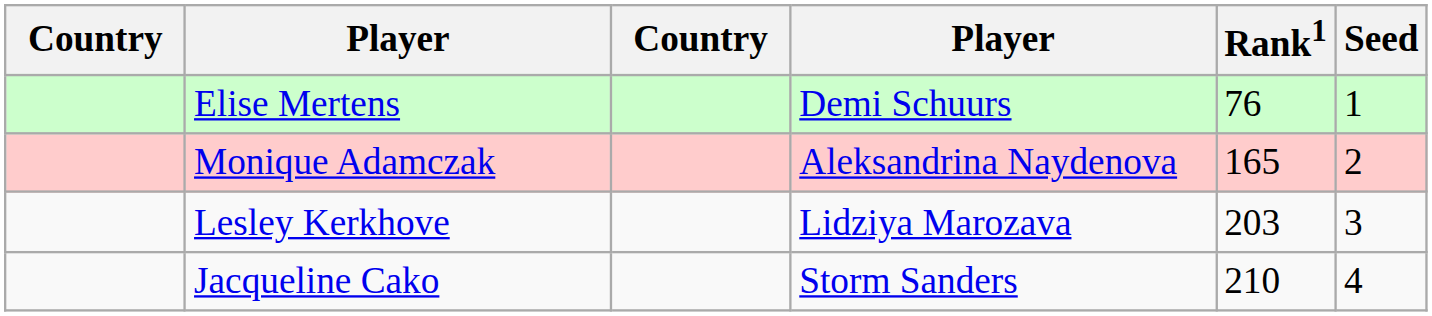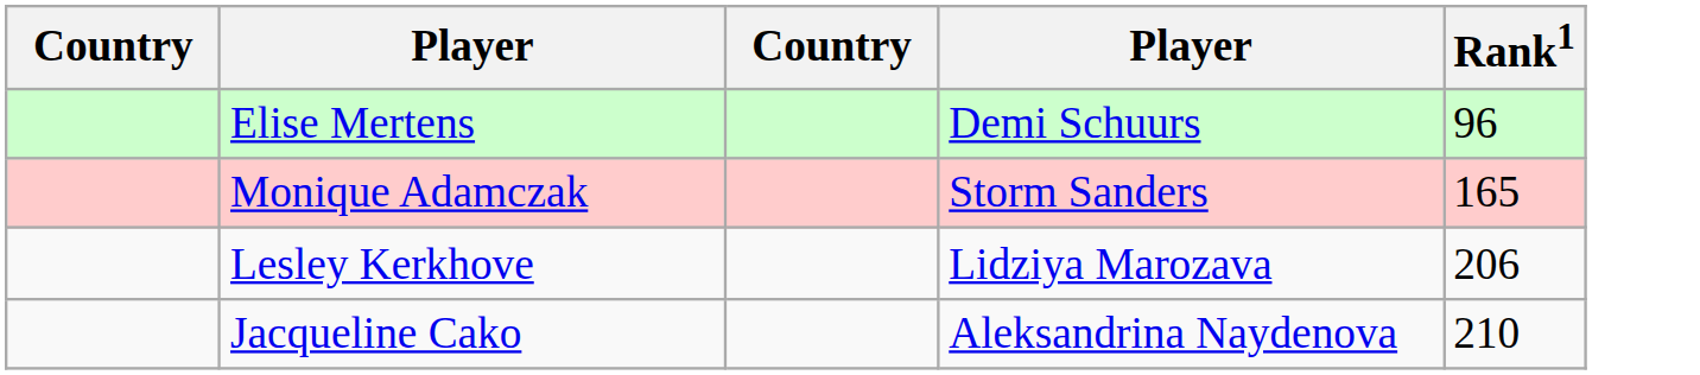 <table class="sortable wikitable">
 <tr>
 <th width="70">Country</th>
 <th width="175">Player</th>
 <th width="70">Country</th>
 <th width="175">Player</th>
 <th>Rank<sup>1</sup></th>
-<th>Seed</th>
 </tr>
 <tr style="background:#cfc;">
 <td></td>
 <td><a href='#'>Elise Mertens</a></td>
 <td></td>
 <td><a href='#'>Demi Schuurs</a></td>
-<td>76</td>
-<td>1</td>
+<td>96</td>
 </tr>
 <tr style="background:#fcc;">
 <td></td>
 <td><a href='#'>Monique Adamczak</a></td>
 <td></td>
-<td><a href='#'>Aleksandrina Naydenova</a></td>
+<td><a href='#'>Storm Sanders</a></td>
 <td>165</td>
-<td>2</td>
 </tr>
 <tr>
 <td></td>
 <td><a href='#'>Lesley Kerkhove</a></td>
 <td></td>
 <td><a href='#'>Lidziya Marozava</a></td>
-<td>203</td>
-<td>3</td>
+<td>206</td>
 </tr>
 <tr>
 <td></td>
 <td><a href='#'>Jacqueline Cako</a></td>
 <td></td>
-<td><a href='#'>Storm Sanders</a></td>
+<td><a href='#'>Aleksandrina Naydenova</a></td>
 <td>210</td>
-<td>4</td>
 </tr>
 </table>
